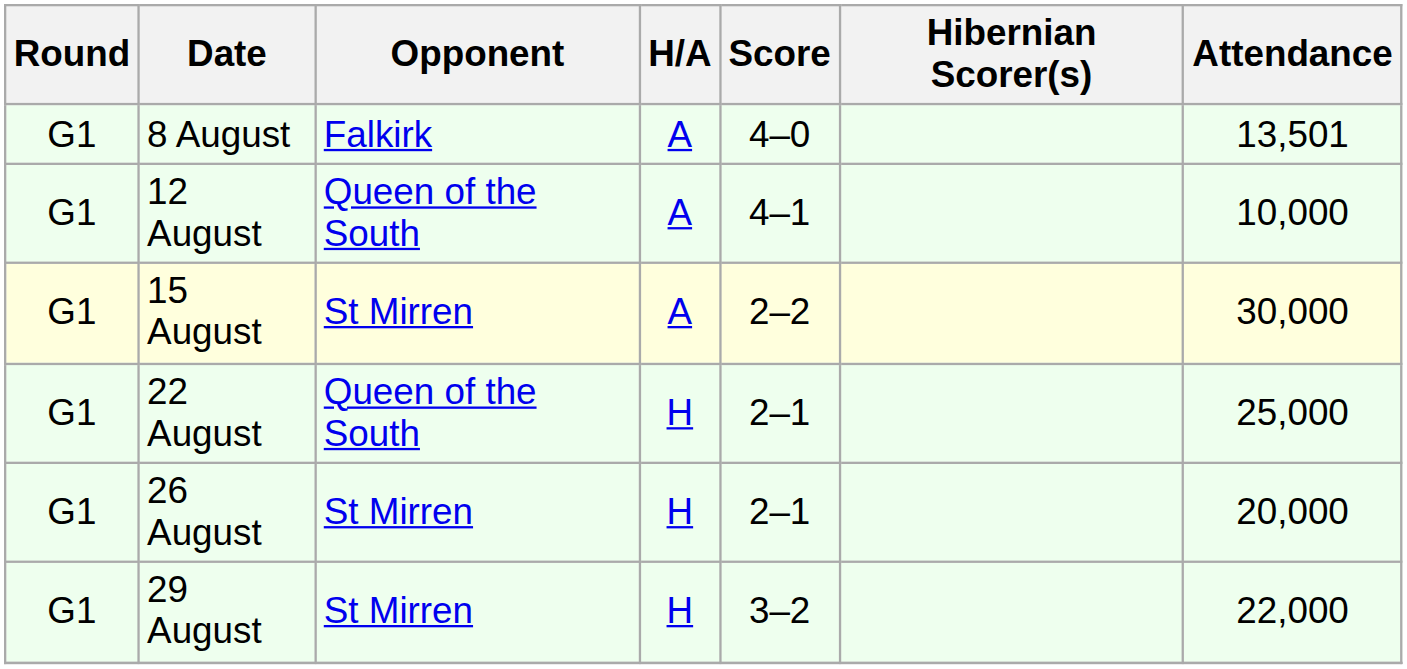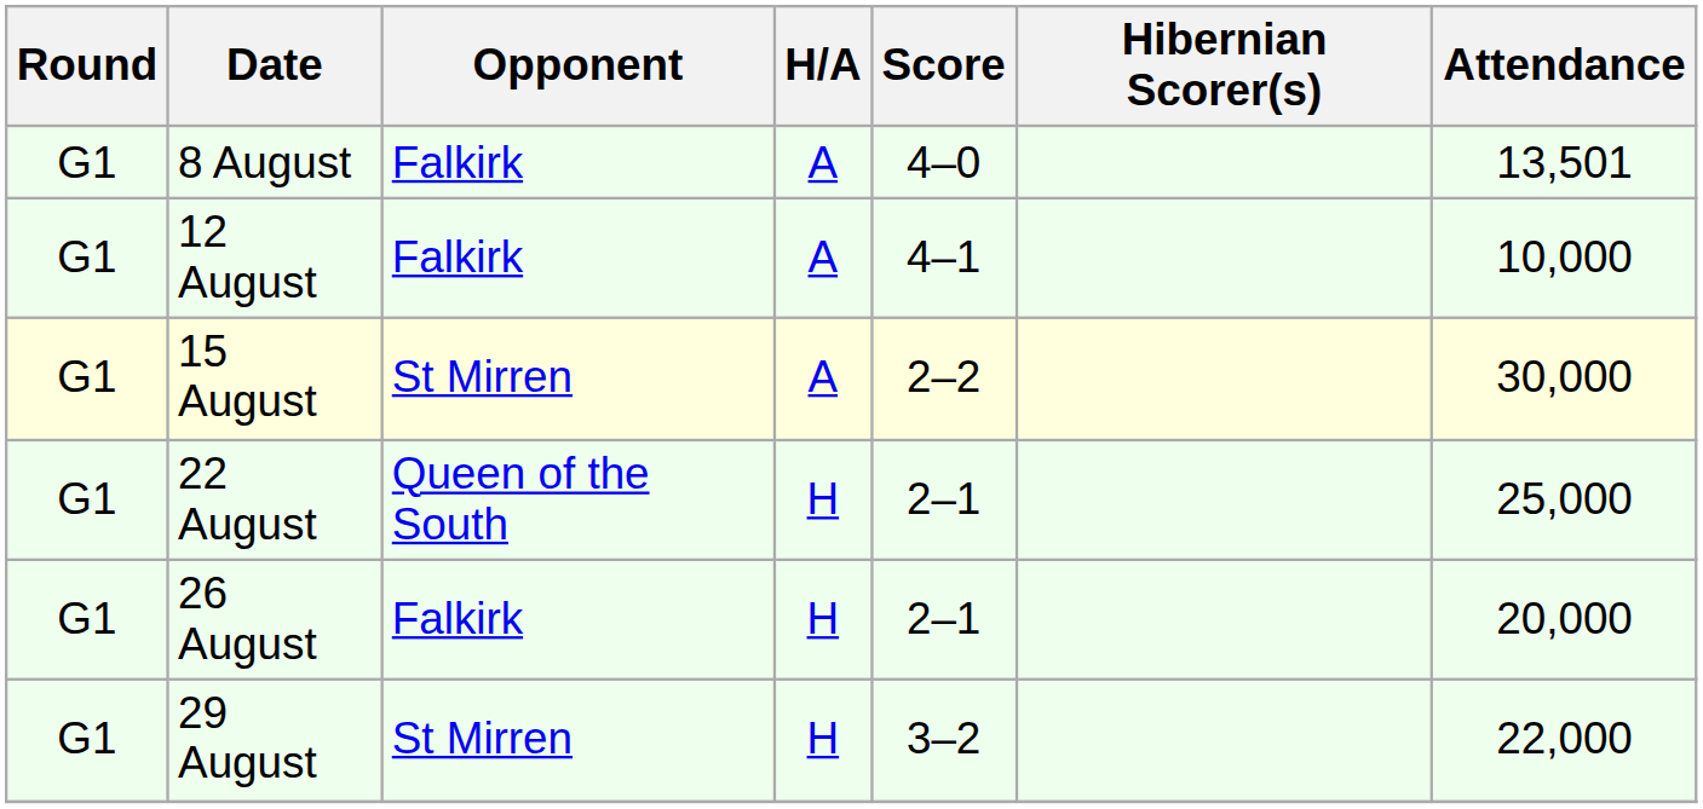 <table class="wikitable" style="text-align:center">
 <tr>
 <th>Round</th>
 <th>Date</th>
 <th>Opponent</th>
 <th>H/A</th>
 <th>Score</th>
 <th>Hibernian Scorer(s)</th>
 <th>Attendance</th>
 </tr>
 <tr bgcolor=#EEFFEE>
 <td>G1</td>
 <td align=left>8 August</td>
 <td align=left><a href='#'>Falkirk</a></td>
 <td><a href='#'>A</a></td>
 <td>4–0</td>
 <td align=left></td>
 <td>13,501</td>
 </tr>
 <tr bgcolor=#EEFFEE>
 <td>G1</td>
 <td align=left>12 August</td>
-<td align=left><a href='#'>Queen of the South</a></td>
+<td align=left><a href='#'>Falkirk</a></td>
 <td><a href='#'>A</a></td>
 <td>4–1</td>
 <td align=left></td>
 <td>10,000</td>
 </tr>
 <tr bgcolor=#FFFFDD>
 <td>G1</td>
 <td align=left>15 August</td>
 <td align=left><a href='#'>St Mirren</a></td>
 <td><a href='#'>A</a></td>
 <td>2–2</td>
 <td align=left></td>
 <td>30,000</td>
 </tr>
 <tr bgcolor=#EEFFEE>
 <td>G1</td>
 <td align=left>22 August</td>
 <td align=left><a href='#'>Queen of the South</a></td>
 <td><a href='#'>H</a></td>
 <td>2–1</td>
 <td align=left></td>
 <td>25,000</td>
 </tr>
 <tr bgcolor=#EEFFEE>
 <td>G1</td>
 <td align=left>26 August</td>
-<td align=left><a href='#'>St Mirren</a></td>
+<td align=left><a href='#'>Falkirk</a></td>
 <td><a href='#'>H</a></td>
 <td>2–1</td>
 <td align=left></td>
 <td>20,000</td>
 </tr>
 <tr bgcolor=#EEFFEE>
 <td>G1</td>
 <td align=left>29 August</td>
 <td align=left><a href='#'>St Mirren</a></td>
 <td><a href='#'>H</a></td>
 <td>3–2</td>
 <td align=left></td>
 <td>22,000</td>
 </tr>
 <tr>
 </tr>
 </table>
